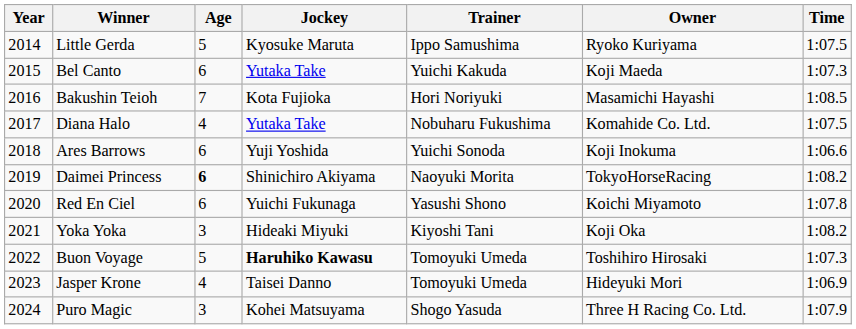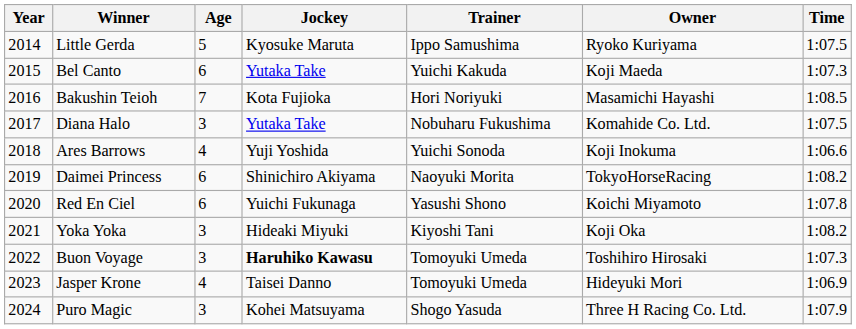 <table class="wikitable sortable" style="font-size:90%">
 <tr>
 <th width="36px">Year<br></th>
 <th width="120px">Winner<br></th>
 <th width="36px">Age<br></th>
 <th width="140px">Jockey<br></th>
 <th width="150px">Trainer<br></th>
 <th width="190px">Owner<br></th>
 <th>Time<br></th>
 </tr>
 <tr>
 <td>2014</td>
 <td>Little Gerda</td>
 <td>5</td>
 <td>Kyosuke Maruta</td>
 <td>Ippo Samushima</td>
 <td>Ryoko Kuriyama</td>
 <td>1:07.5</td>
 </tr>
 <tr>
 <td>2015</td>
 <td>Bel Canto</td>
 <td>6</td>
 <td><a href='#'>Yutaka Take</a></td>
 <td>Yuichi Kakuda</td>
 <td>Koji Maeda</td>
 <td>1:07.3</td>
 </tr>
 <tr>
 <td>2016</td>
 <td>Bakushin Teioh</td>
 <td>7</td>
 <td>Kota Fujioka</td>
 <td>Hori Noriyuki</td>
 <td>Masamichi Hayashi</td>
 <td>1:08.5</td>
 </tr>
 <tr>
 <td>2017</td>
 <td>Diana Halo</td>
-<td>4</td>
+<td>3</td>
 <td><a href='#'>Yutaka Take</a></td>
 <td>Nobuharu Fukushima</td>
 <td>Komahide Co. Ltd.</td>
 <td>1:07.5</td>
 </tr>
 <tr>
 <td>2018</td>
 <td>Ares Barrows</td>
-<td>6</td>
+<td>4</td>
 <td>Yuji Yoshida</td>
 <td>Yuichi Sonoda</td>
 <td>Koji Inokuma</td>
 <td>1:06.6</td>
 </tr>
 <tr>
 <td>2019</td>
 <td>Daimei Princess</td>
-<td><strong>6</strong></td>
+<td>6</td>
 <td>Shinichiro Akiyama</td>
 <td>Naoyuki Morita</td>
 <td>TokyoHorseRacing</td>
 <td>1:08.2</td>
 </tr>
 <tr>
 <td>2020</td>
 <td>Red En Ciel</td>
 <td>6</td>
 <td>Yuichi Fukunaga</td>
 <td>Yasushi Shono</td>
 <td>Koichi Miyamoto</td>
 <td>1:07.8</td>
 </tr>
 <tr>
 <td>2021</td>
 <td>Yoka Yoka</td>
 <td>3</td>
 <td>Hideaki Miyuki</td>
 <td>Kiyoshi Tani</td>
 <td>Koji Oka</td>
 <td>1:08.2</td>
 </tr>
 <tr>
 <td>2022</td>
 <td>Buon Voyage</td>
-<td>5</td>
+<td>3</td>
 <td><strong>Haruhiko Kawasu</strong></td>
 <td>Tomoyuki Umeda</td>
 <td>Toshihiro Hirosaki</td>
 <td>1:07.3</td>
 </tr>
 <tr>
 <td>2023</td>
 <td>Jasper Krone</td>
 <td>4</td>
 <td>Taisei Danno</td>
 <td>Tomoyuki Umeda</td>
 <td>Hideyuki Mori</td>
 <td>1:06.9</td>
 </tr>
 <tr>
 <td>2024</td>
 <td>Puro Magic</td>
 <td>3</td>
 <td>Kohei Matsuyama</td>
 <td>Shogo Yasuda</td>
 <td>Three H Racing Co. Ltd.</td>
 <td>1:07.9</td>
 </tr>
 </table>
